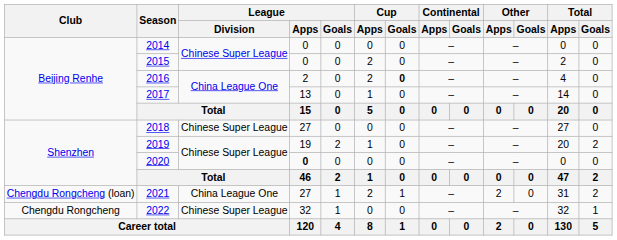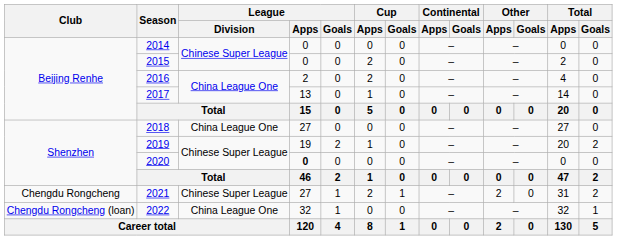 <table class="wikitable" style="text-align: center">
 <tr>
 <th rowspan="2">Club</th>
 <th rowspan="2">Season</th>
 <th colspan="3">League</th>
 <th colspan="2">Cup</th>
 <th colspan="2">Continental</th>
 <th colspan="2">Other</th>
 <th colspan="2">Total</th>
 </tr>
 <tr>
 <th>Division</th>
 <th>Apps</th>
 <th>Goals</th>
 <th>Apps</th>
 <th>Goals</th>
 <th>Apps</th>
 <th>Goals</th>
 <th>Apps</th>
 <th>Goals</th>
 <th>Apps</th>
 <th>Goals</th>
 </tr>
 <tr>
 <td rowspan="5"><a href='#'>Beijing Renhe</a></td>
 <td><a href='#'>2014</a></td>
 <td rowspan="2"><a href='#'>Chinese Super League</a></td>
 <td>0</td>
 <td>0</td>
 <td>0</td>
 <td>0</td>
 <td colspan="2">–</td>
 <td colspan="2">–</td>
 <td>0</td>
 <td>0</td>
 </tr>
 <tr>
 <td><a href='#'>2015</a></td>
 <td>0</td>
 <td>0</td>
 <td>2</td>
 <td>0</td>
 <td colspan="2">–</td>
 <td colspan="2">–</td>
 <td>2</td>
 <td>0</td>
 </tr>
 <tr>
 <td><a href='#'>2016</a></td>
 <td rowspan="2"><a href='#'>China League One</a></td>
 <td>2</td>
 <td>0</td>
 <td>2</td>
-<td><strong>0</strong></td>
+<td>0</td>
 <td colspan="2">–</td>
 <td colspan="2">–</td>
 <td>4</td>
 <td>0</td>
 </tr>
 <tr>
 <td><a href='#'>2017</a></td>
 <td>13</td>
 <td>0</td>
 <td>1</td>
 <td>0</td>
 <td colspan="2">–</td>
 <td colspan="2">–</td>
 <td>14</td>
 <td>0</td>
 </tr>
 <tr>
 <th colspan=2>Total</th>
 <th>15</th>
 <th>0</th>
 <th>5</th>
 <th>0</th>
 <th>0</th>
 <th>0</th>
 <th>0</th>
 <th>0</th>
 <th>20</th>
 <th>0</th>
 </tr>
 <tr>
 <td rowspan=4><a href='#'>Shenzhen</a></td>
 <td><a href='#'>2018</a></td>
-<td>Chinese Super League</td>
+<td>China League One</td>
 <td>27</td>
 <td>0</td>
 <td>0</td>
 <td>0</td>
 <td colspan="2">–</td>
 <td colspan="2">–</td>
 <td>27</td>
 <td>0</td>
 </tr>
 <tr>
 <td><a href='#'>2019</a></td>
 <td rowspan=2>Chinese Super League</td>
 <td>19</td>
 <td>2</td>
 <td>1</td>
 <td>0</td>
 <td colspan="2">–</td>
 <td colspan="2">–</td>
 <td>20</td>
 <td>2</td>
 </tr>
 <tr>
 <td><a href='#'>2020</a></td>
 <td><strong>0</strong></td>
 <td>0</td>
 <td>0</td>
 <td>0</td>
 <td colspan="2">–</td>
 <td colspan="2">–</td>
 <td>0</td>
 <td>0</td>
 </tr>
 <tr>
 <th colspan=2>Total</th>
 <th>46</th>
 <th>2</th>
 <th>1</th>
 <th>0</th>
 <th>0</th>
 <th>0</th>
 <th>0</th>
 <th>0</th>
 <th>47</th>
 <th>2</th>
 </tr>
 <tr>
-<td><a href='#'>Chengdu Rongcheng</a> (loan)</td>
+<td>Chengdu Rongcheng</td>
 <td><a href='#'>2021</a></td>
-<td>China League One</td>
+<td>Chinese Super League</td>
 <td>27</td>
 <td>1</td>
 <td>2</td>
 <td>1</td>
 <td colspan="2">–</td>
 <td>2</td>
 <td>0</td>
 <td>31</td>
 <td>2</td>
 </tr>
 <tr>
-<td>Chengdu Rongcheng</td>
+<td><a href='#'>Chengdu Rongcheng</a> (loan)</td>
 <td><a href='#'>2022</a></td>
-<td>Chinese Super League</td>
+<td>China League One</td>
 <td>32</td>
 <td>1</td>
 <td>0</td>
 <td>0</td>
 <td colspan="2">–</td>
 <td colspan="2">–</td>
 <td>32</td>
 <td>1</td>
 </tr>
 <tr>
 <th colspan=3>Career total</th>
 <th>120</th>
 <th>4</th>
 <th>8</th>
 <th>1</th>
 <th>0</th>
 <th>0</th>
 <th>2</th>
 <th>0</th>
 <th>130</th>
 <th>5</th>
 </tr>
 </table>
